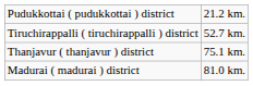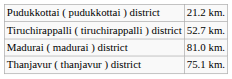 <table class="wikitable">
 <tr>
 <td>Pudukkottai ( pudukkottai ) district</td>
 <td>21.2 km.</td>
 </tr>
 <tr>
 <td>Tiruchirappalli ( tiruchirappalli ) district</td>
 <td>52.7 km.</td>
 </tr>
 <tr>
+<td>Madurai ( madurai ) district</td>
+<td>81.0 km.</td>
+</tr>
+<tr>
 <td>Thanjavur ( thanjavur ) district</td>
 <td>75.1 km.</td>
 </tr>
-<tr>
-<td>Madurai ( madurai ) district</td>
-<td>81.0 km.</td>
-</tr>
 </table>
